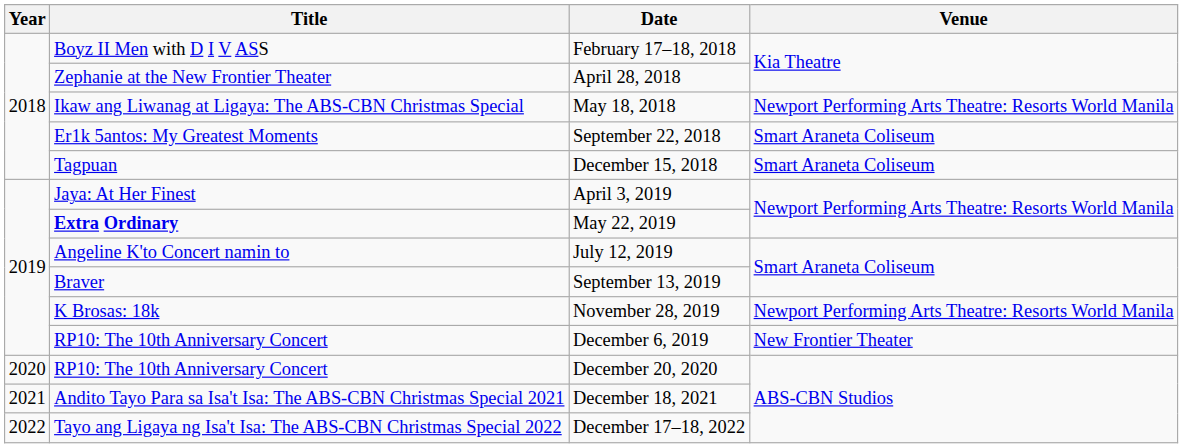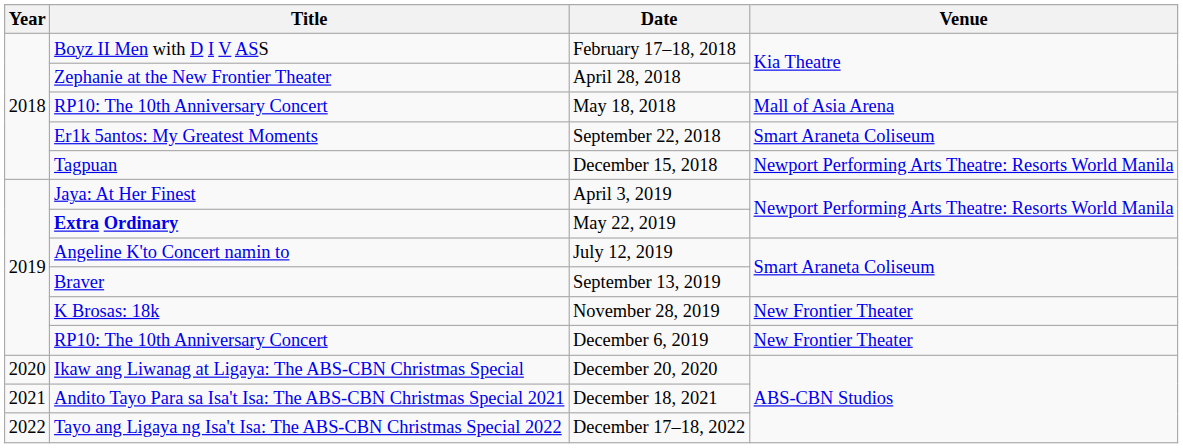 <table class="wikitable">
 <tr style="background:#ccc; text-align:center;">
 <th>Year</th>
 <th>Title</th>
 <th>Date</th>
 <th>Venue</th>
 </tr>
 <tr>
 <td rowspan="5">2018</td>
 <td><a href='#'>Boyz II Men</a> with <a href='#'>D</a> <a href='#'>I</a> <a href='#'>V</a> <a href='#'>AS</a>S</td>
 <td>February 17–18, 2018</td>
 <td rowspan=2><a href='#'>Kia Theatre</a></td>
 </tr>
 <tr>
 <td><a href='#'>Zephanie at the New Frontier Theater</a></td>
 <td>April 28, 2018</td>
 </tr>
 <tr>
-<td><a href='#'>Ikaw ang Liwanag at Ligaya: The ABS-CBN Christmas Special</a></td>
+<td><a href='#'>RP10: The 10th Anniversary Concert</a></td>
 <td>May 18, 2018</td>
-<td><a href='#'>Newport Performing Arts Theatre: Resorts World Manila</a></td>
+<td><a href='#'>Mall of Asia Arena</a></td>
 </tr>
 <tr>
 <td><a href='#'>Er1k 5antos: My Greatest Moments</a></td>
 <td>September 22, 2018</td>
 <td><a href='#'>Smart Araneta Coliseum</a></td>
 </tr>
 <tr>
 <td><a href='#'>Tagpuan</a></td>
 <td>December 15, 2018</td>
-<td><a href='#'>Smart Araneta Coliseum</a></td>
+<td><a href='#'>Newport Performing Arts Theatre: Resorts World Manila</a></td>
 </tr>
 <tr>
 <td rowspan="6">2019</td>
 <td><a href='#'>Jaya: At Her Finest</a></td>
 <td>April 3, 2019</td>
 <td rowspan=2><a href='#'>Newport Performing Arts Theatre: Resorts World Manila</a></td>
 </tr>
 <tr>
 <td><strong><a href='#'>Extra</a> <a href='#'>Ordinary</a></strong></td>
 <td>May 22, 2019</td>
 </tr>
 <tr>
 <td><a href='#'>Angeline K'to Concert namin to</a></td>
 <td>July 12, 2019</td>
 <td rowspan=2><a href='#'>Smart Araneta Coliseum</a></td>
 </tr>
 <tr>
 <td><a href='#'>Braver</a></td>
 <td>September 13, 2019</td>
 </tr>
 <tr>
 <td><a href='#'>K Brosas: 18k</a></td>
 <td>November 28, 2019</td>
-<td><a href='#'>Newport Performing Arts Theatre: Resorts World Manila</a></td>
+<td><a href='#'>New Frontier Theater</a></td>
 </tr>
 <tr>
 <td><a href='#'>RP10: The 10th Anniversary Concert</a></td>
 <td>December 6, 2019</td>
 <td><a href='#'>New Frontier Theater</a></td>
 </tr>
 <tr>
 <td>2020</td>
-<td><a href='#'>RP10: The 10th Anniversary Concert</a></td>
+<td><a href='#'>Ikaw ang Liwanag at Ligaya: The ABS-CBN Christmas Special</a></td>
 <td>December 20, 2020</td>
 <td rowspan=3><a href='#'>ABS-CBN Studios</a></td>
 </tr>
 <tr>
 <td>2021</td>
 <td><a href='#'>Andito Tayo Para sa Isa't Isa: The ABS-CBN Christmas Special 2021</a></td>
 <td>December 18, 2021</td>
 </tr>
 <tr>
 <td>2022</td>
 <td><a href='#'>Tayo ang Ligaya ng Isa't Isa: The ABS-CBN Christmas Special 2022</a></td>
 <td>December 17–18, 2022</td>
 </tr>
 </table>
